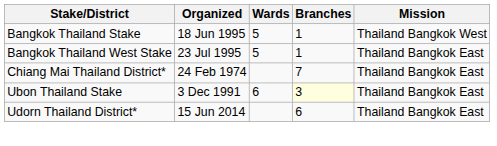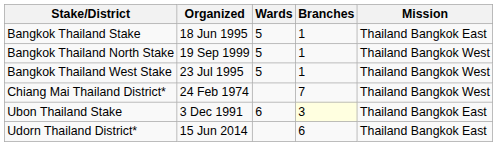 <table class="wikitable sortable">
 <tr>
 <th>Stake/District</th>
 <th data-sort-type=date>Organized</th>
 <th>Wards</th>
 <th>Branches</th>
 <th>Mission</th>
 </tr>
 <tr>
 <td>Bangkok Thailand Stake</td>
 <td>18 Jun 1995</td>
 <td>5</td>
 <td>1</td>
+<td>Thailand Bangkok East</td>
+</tr>
+<tr>
+<td>Bangkok Thailand North Stake</td>
+<td>19 Sep 1999</td>
+<td>5</td>
+<td>1</td>
 <td>Thailand Bangkok West</td>
 </tr>
 <tr>
 <td>Bangkok Thailand West Stake</td>
 <td>23 Jul 1995</td>
 <td>5</td>
 <td>1</td>
-<td>Thailand Bangkok East</td>
+<td>Thailand Bangkok West</td>
 </tr>
 <tr>
 <td>Chiang Mai Thailand District*</td>
 <td>24 Feb 1974</td>
 <td></td>
 <td>7</td>
-<td>Thailand Bangkok East</td>
+<td>Thailand Bangkok West</td>
 </tr>
 <tr>
 <td>Ubon Thailand Stake</td>
 <td>3 Dec 1991</td>
 <td>6</td>
 <td style="background: lightyellow;">3</td>
 <td>Thailand Bangkok East</td>
 </tr>
 <tr>
 <td>Udorn Thailand District*</td>
 <td>15 Jun 2014</td>
 <td></td>
 <td>6</td>
 <td>Thailand Bangkok East</td>
 </tr>
 </table>
